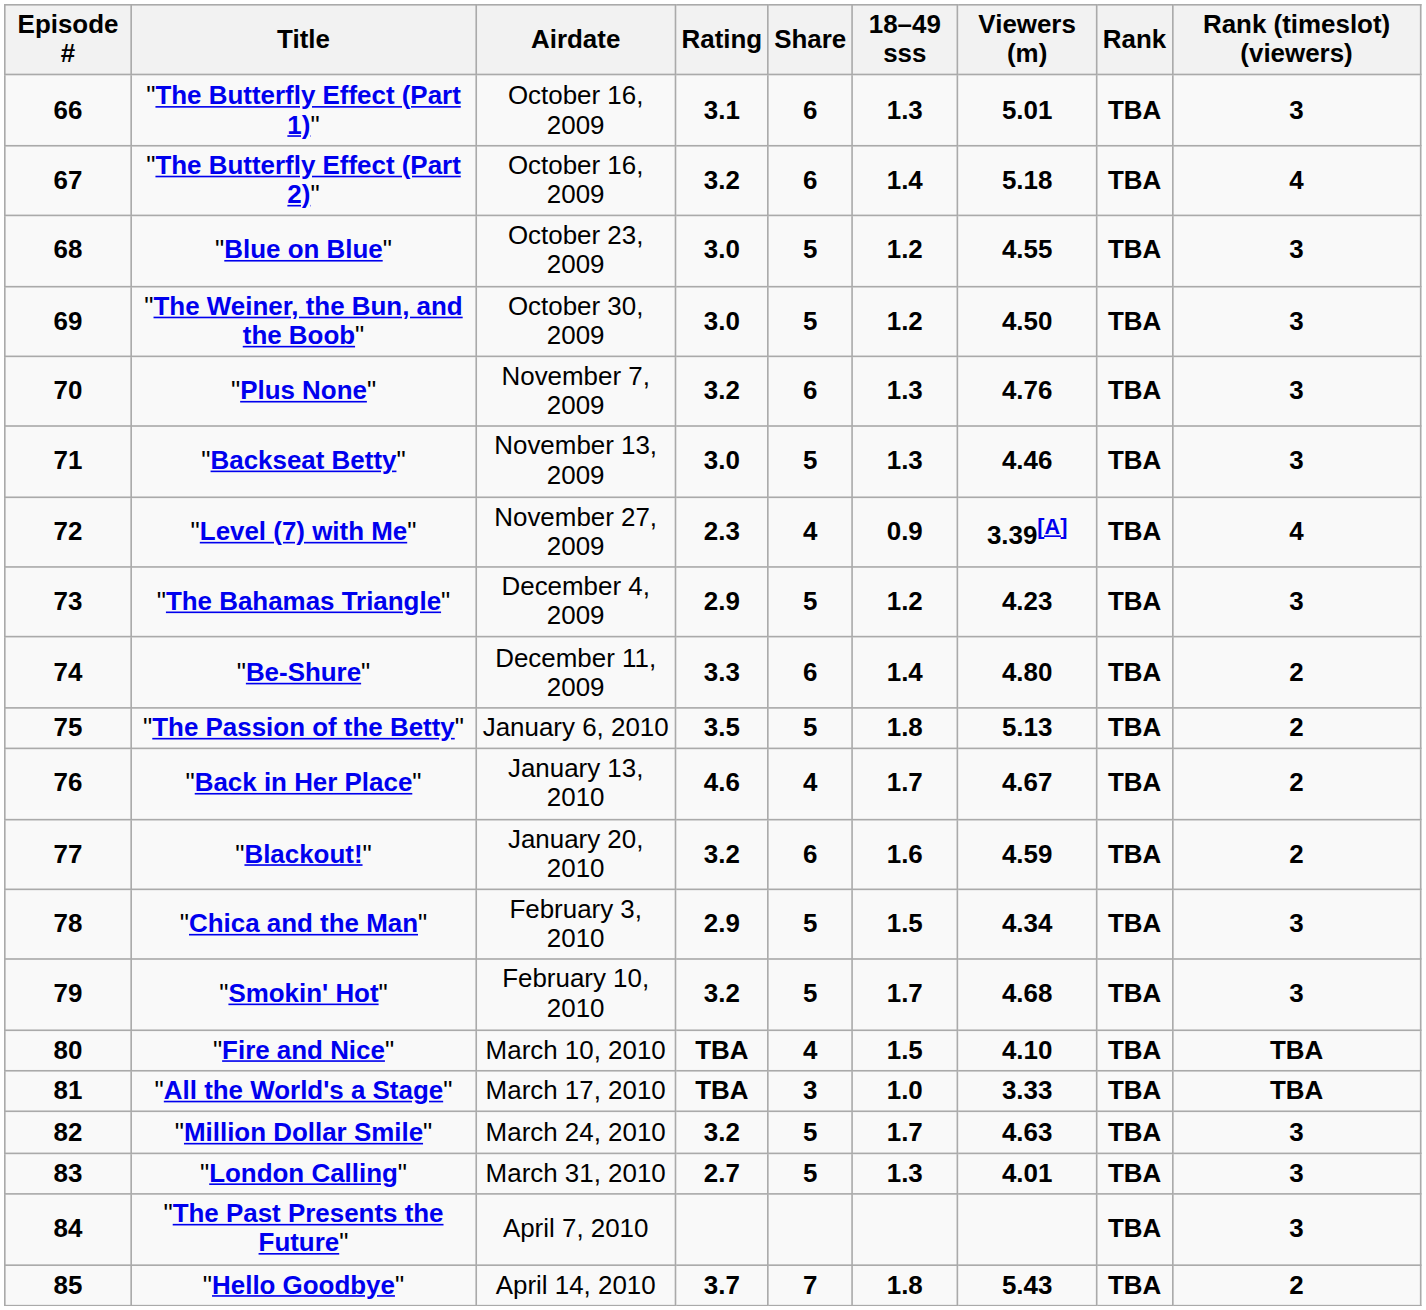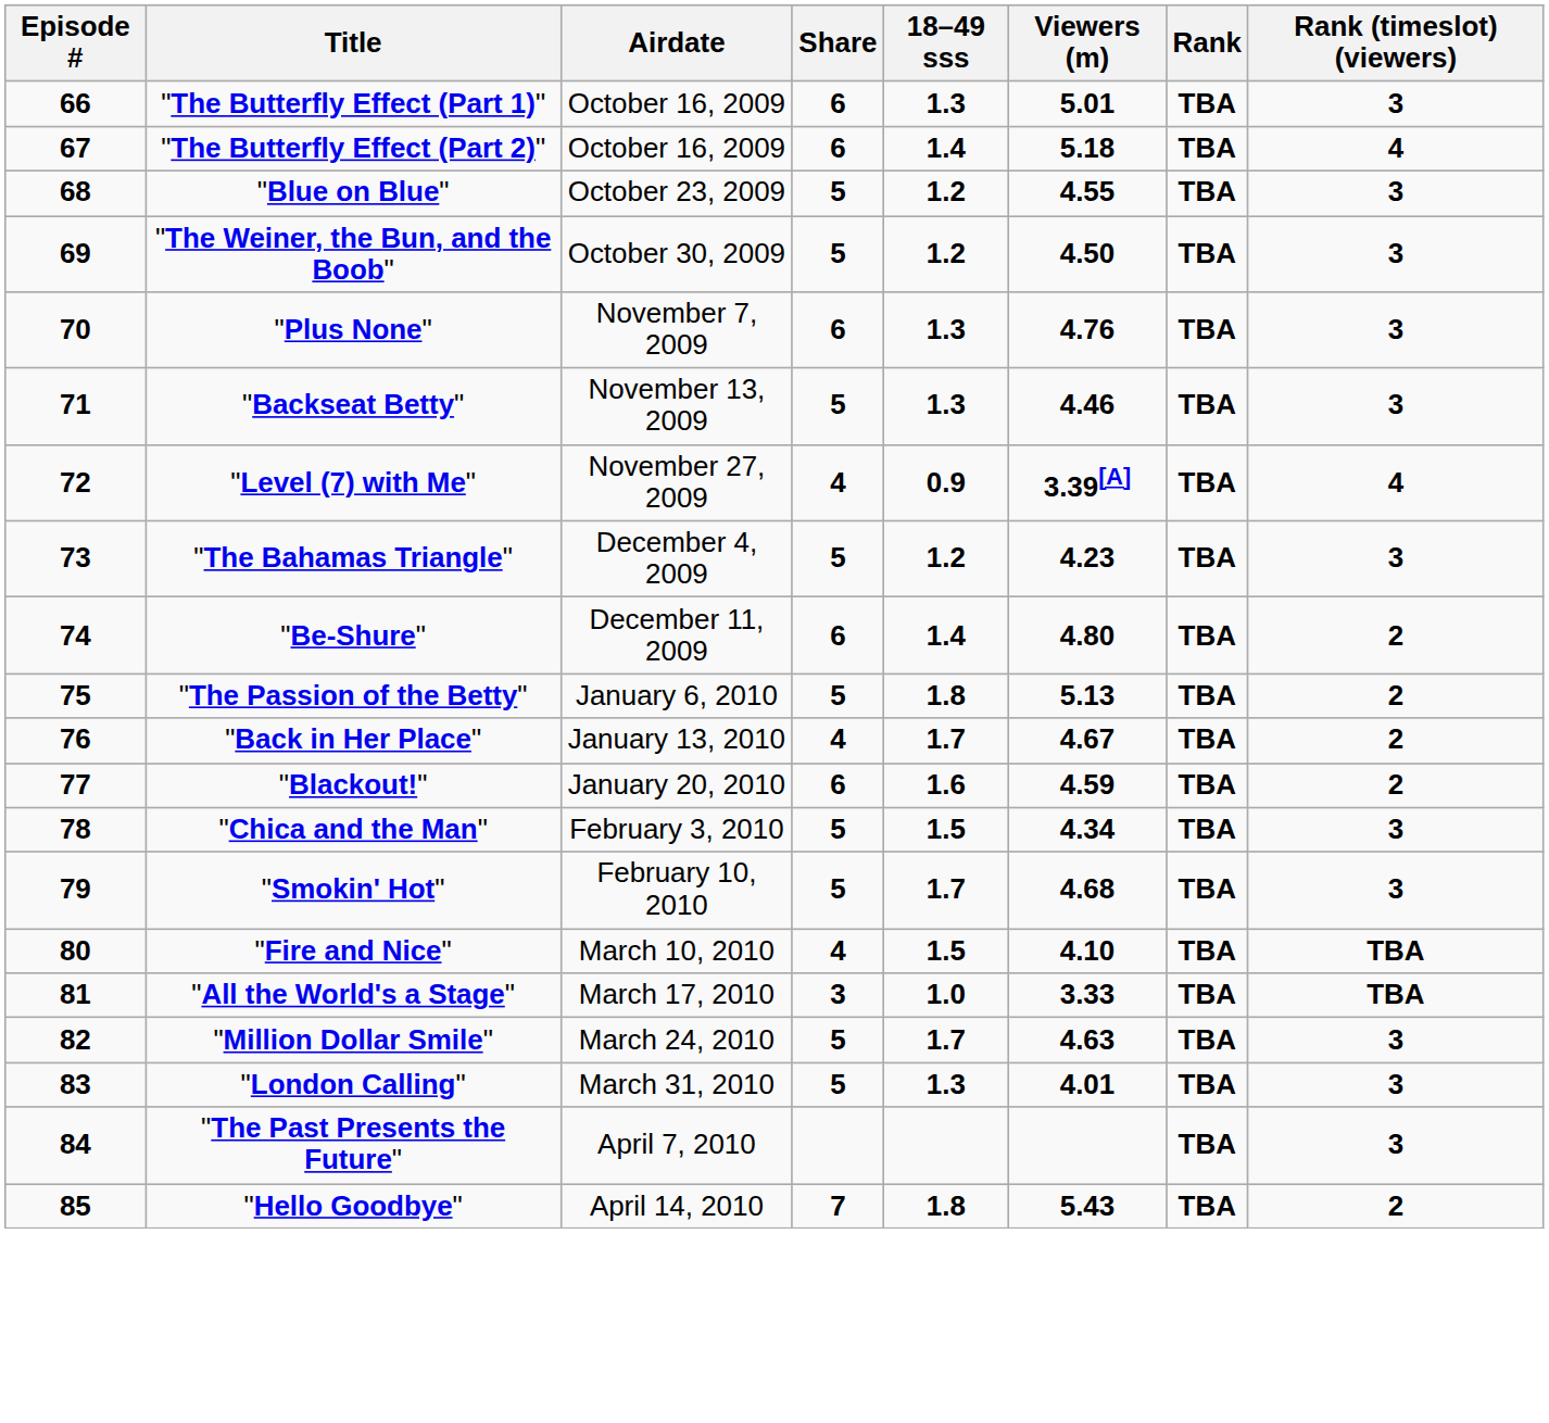 <table class="wikitable"  style="text-align:center; width:99%;">
 <tr>
 <th>Episode #</th>
 <th>Title</th>
 <th>Airdate</th>
-<th>Rating</th>
 <th>Share</th>
 <th>18–49 sss</th>
 <th>Viewers (m)</th>
 <th>Rank</th>
 <th>Rank (timeslot) (viewers)</th>
 </tr>
 <tr>
 <td><strong>66</strong></td>
 <td>"<strong><a href='#'>The Butterfly Effect (Part 1)</a></strong>"</td>
 <td>October 16, 2009</td>
-<td><strong>3.1</strong></td>
 <td><strong>6</strong></td>
 <td><strong>1.3</strong></td>
 <td><strong>5.01</strong></td>
 <td><strong>TBA</strong></td>
 <td><strong>3</strong></td>
 </tr>
 <tr>
 <td><strong>67</strong></td>
 <td>"<strong><a href='#'>The Butterfly Effect (Part 2)</a></strong>"</td>
 <td>October 16, 2009</td>
-<td><strong>3.2</strong></td>
 <td><strong>6</strong></td>
 <td><strong>1.4</strong></td>
 <td><strong>5.18</strong></td>
 <td><strong>TBA</strong></td>
 <td><strong>4</strong></td>
 </tr>
 <tr>
 <td><strong>68</strong></td>
 <td>"<strong><a href='#'>Blue on Blue</a></strong>"</td>
 <td>October 23, 2009</td>
-<td><strong>3.0</strong></td>
 <td><strong>5</strong></td>
 <td><strong>1.2</strong></td>
 <td><strong>4.55</strong></td>
 <td><strong>TBA</strong></td>
 <td><strong>3</strong></td>
 </tr>
 <tr>
 <td><strong>69</strong></td>
 <td>"<strong><a href='#'>The Weiner, the Bun, and the Boob</a></strong>"</td>
 <td>October 30, 2009</td>
-<td><strong>3.0</strong></td>
 <td><strong>5</strong></td>
 <td><strong>1.2</strong></td>
 <td><strong>4.50</strong></td>
 <td><strong>TBA</strong></td>
 <td><strong>3</strong></td>
 </tr>
 <tr>
 <td><strong>70</strong></td>
 <td>"<strong><a href='#'>Plus None</a></strong>"</td>
 <td>November 7, 2009</td>
-<td><strong>3.2</strong></td>
 <td><strong>6</strong></td>
 <td><strong>1.3</strong></td>
 <td><strong>4.76</strong></td>
 <td><strong>TBA</strong></td>
 <td><strong>3</strong></td>
 </tr>
 <tr>
 <td><strong>71</strong></td>
 <td>"<strong><a href='#'>Backseat Betty</a></strong>"</td>
 <td>November 13, 2009</td>
-<td><strong>3.0</strong></td>
 <td><strong>5</strong></td>
 <td><strong>1.3</strong></td>
 <td><strong>4.46</strong></td>
 <td><strong>TBA</strong></td>
 <td><strong>3</strong></td>
 </tr>
 <tr>
 <td><strong>72</strong></td>
 <td>"<strong><a href='#'>Level (7) with Me</a></strong>"</td>
 <td>November 27, 2009</td>
-<td><strong>2.3</strong></td>
 <td><strong>4</strong></td>
 <td><strong>0.9</strong></td>
 <td><strong>3.39</strong><sup><span></span><a href='#'><strong>[A]</strong></a></sup></td>
 <td><strong>TBA</strong></td>
 <td><strong>4</strong></td>
 </tr>
 <tr>
 <td><strong>73</strong></td>
 <td>"<strong><a href='#'>The Bahamas Triangle</a></strong>"</td>
 <td>December 4, 2009</td>
-<td><strong>2.9</strong></td>
 <td><strong>5</strong></td>
 <td><strong>1.2</strong></td>
 <td><strong>4.23</strong></td>
 <td><strong>TBA</strong></td>
 <td><strong>3</strong></td>
 </tr>
 <tr>
 <td><strong>74</strong></td>
 <td>"<strong><a href='#'>Be-Shure</a></strong>"</td>
 <td>December 11, 2009</td>
-<td><strong>3.3</strong></td>
 <td><strong>6</strong></td>
 <td><strong>1.4</strong></td>
 <td><strong>4.80</strong></td>
 <td><strong>TBA</strong></td>
 <td><strong>2</strong></td>
 </tr>
 <tr>
 <td><strong>75</strong></td>
 <td>"<strong><a href='#'>The Passion of the Betty</a></strong>"</td>
 <td>January 6, 2010</td>
-<td><strong>3.5</strong></td>
 <td><strong>5</strong></td>
 <td><strong>1.8</strong></td>
 <td><strong>5.13</strong></td>
 <td><strong>TBA</strong></td>
 <td><strong>2</strong></td>
 </tr>
 <tr>
 <td><strong>76</strong></td>
 <td>"<strong><a href='#'>Back in Her Place</a></strong>"</td>
 <td>January 13, 2010</td>
-<td><strong>4.6</strong></td>
 <td><strong>4</strong></td>
 <td><strong>1.7</strong></td>
 <td><strong>4.67</strong></td>
 <td><strong>TBA</strong></td>
 <td><strong>2</strong></td>
 </tr>
 <tr>
 <td><strong>77</strong></td>
 <td>"<strong><a href='#'>Blackout!</a></strong>"</td>
 <td>January 20, 2010</td>
-<td><strong>3.2</strong></td>
 <td><strong>6</strong></td>
 <td><strong>1.6</strong></td>
 <td><strong>4.59</strong></td>
 <td><strong>TBA</strong></td>
 <td><strong>2</strong></td>
 </tr>
 <tr>
 <td><strong>78</strong></td>
 <td>"<strong><a href='#'>Chica and the Man</a></strong>"</td>
 <td>February 3, 2010</td>
-<td><strong>2.9</strong></td>
 <td><strong>5</strong></td>
 <td><strong>1.5</strong></td>
 <td><strong>4.34</strong></td>
 <td><strong>TBA</strong></td>
 <td><strong>3</strong></td>
 </tr>
 <tr>
 <td><strong>79</strong></td>
 <td>"<strong><a href='#'>Smokin' Hot</a></strong>"</td>
 <td>February 10, 2010</td>
-<td><strong>3.2</strong></td>
 <td><strong>5</strong></td>
 <td><strong>1.7</strong></td>
 <td><strong>4.68</strong></td>
 <td><strong>TBA</strong></td>
 <td><strong>3</strong></td>
 </tr>
 <tr>
 <td><strong>80</strong></td>
 <td>"<strong><a href='#'>Fire and Nice</a></strong>"</td>
 <td>March 10, 2010</td>
-<td><strong>TBA</strong></td>
 <td><strong>4</strong></td>
 <td><strong>1.5</strong></td>
 <td><strong>4.10</strong></td>
 <td><strong>TBA</strong></td>
 <td><strong>TBA</strong></td>
 </tr>
 <tr>
 <td><strong>81</strong></td>
 <td>"<strong><a href='#'>All the World's a Stage</a></strong>"</td>
 <td>March 17, 2010</td>
-<td><strong>TBA</strong></td>
 <td><strong>3</strong></td>
 <td><strong>1.0</strong></td>
 <td><strong>3.33</strong></td>
 <td><strong>TBA</strong></td>
 <td><strong>TBA</strong></td>
 </tr>
 <tr>
 <td><strong>82</strong></td>
 <td>"<strong><a href='#'>Million Dollar Smile</a></strong>"</td>
 <td>March 24, 2010</td>
-<td><strong>3.2</strong></td>
 <td><strong>5</strong></td>
 <td><strong>1.7</strong></td>
 <td><strong>4.63</strong></td>
 <td><strong>TBA</strong></td>
 <td><strong>3</strong></td>
 </tr>
 <tr>
 <td><strong>83</strong></td>
 <td>"<strong><a href='#'>London Calling</a></strong>"</td>
 <td>March 31, 2010</td>
-<td><strong>2.7</strong></td>
 <td><strong>5</strong></td>
 <td><strong>1.3</strong></td>
 <td><strong>4.01</strong></td>
 <td><strong>TBA</strong></td>
 <td><strong>3</strong></td>
 </tr>
 <tr>
 <td><strong>84</strong></td>
 <td>"<strong><a href='#'>The Past Presents the Future</a></strong>"</td>
 <td>April 7, 2010</td>
 <td></td>
 <td></td>
 <td></td>
-<td></td>
 <td><strong>TBA</strong></td>
 <td><strong>3</strong></td>
 </tr>
 <tr>
 <td><strong>85</strong></td>
 <td>"<strong><a href='#'>Hello Goodbye</a></strong>"</td>
 <td>April 14, 2010</td>
-<td><strong>3.7</strong></td>
 <td><strong>7</strong></td>
 <td><strong>1.8</strong></td>
 <td><strong>5.43</strong></td>
 <td><strong>TBA</strong></td>
 <td><strong>2</strong></td>
 </tr>
 </table>
